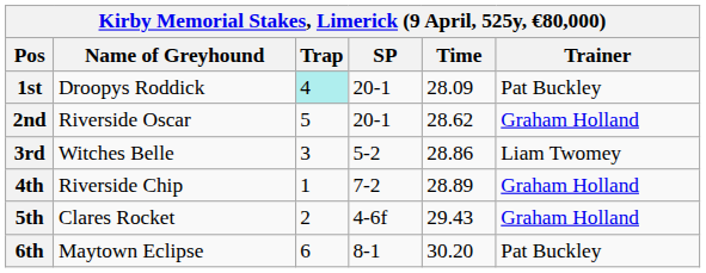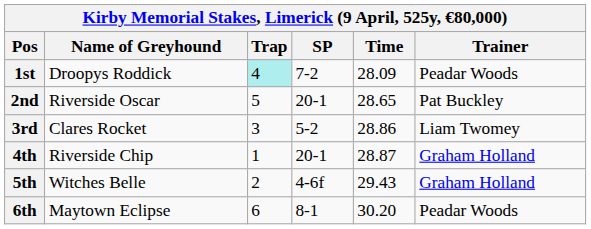 <table class="wikitable">
 <tr>
 <th colspan="6"><a href='#'>Kirby Memorial Stakes</a>, <a href='#'>Limerick</a> (9 April, 525y, €80,000)</th>
 </tr>
 <tr>
 <th width=30>Pos</th>
 <th width=180>Name of Greyhound</th>
 <th width=30>Trap</th>
 <th width=50>SP</th>
 <th width=50>Time</th>
 <th width=150>Trainer</th>
 </tr>
 <tr>
 <th>1st</th>
 <td>Droopys Roddick</td>
 <td style="background: paleturquoise;">4</td>
-<td>20-1</td>
+<td>7-2</td>
 <td>28.09</td>
-<td>Pat Buckley</td>
+<td>Peadar Woods</td>
 </tr>
 <tr>
 <th>2nd</th>
 <td>Riverside Oscar</td>
 <td>5</td>
 <td>20-1</td>
-<td>28.62</td>
-<td><a href='#'>Graham Holland</a></td>
+<td>28.65</td>
+<td>Pat Buckley</td>
 </tr>
 <tr>
 <th>3rd</th>
-<td>Witches Belle</td>
+<td>Clares Rocket</td>
 <td>3</td>
 <td>5-2</td>
 <td>28.86</td>
 <td>Liam Twomey</td>
 </tr>
 <tr>
 <th>4th</th>
 <td>Riverside Chip</td>
 <td>1</td>
-<td>7-2</td>
-<td>28.89</td>
+<td>20-1</td>
+<td>28.87</td>
 <td><a href='#'>Graham Holland</a></td>
 </tr>
 <tr>
 <th>5th</th>
-<td>Clares Rocket</td>
+<td>Witches Belle</td>
 <td>2</td>
 <td>4-6f</td>
 <td>29.43</td>
 <td><a href='#'>Graham Holland</a></td>
 </tr>
 <tr>
 <th>6th</th>
 <td>Maytown Eclipse</td>
 <td>6</td>
 <td>8-1</td>
 <td>30.20</td>
-<td>Pat Buckley</td>
+<td>Peadar Woods</td>
 </tr>
 </table>
